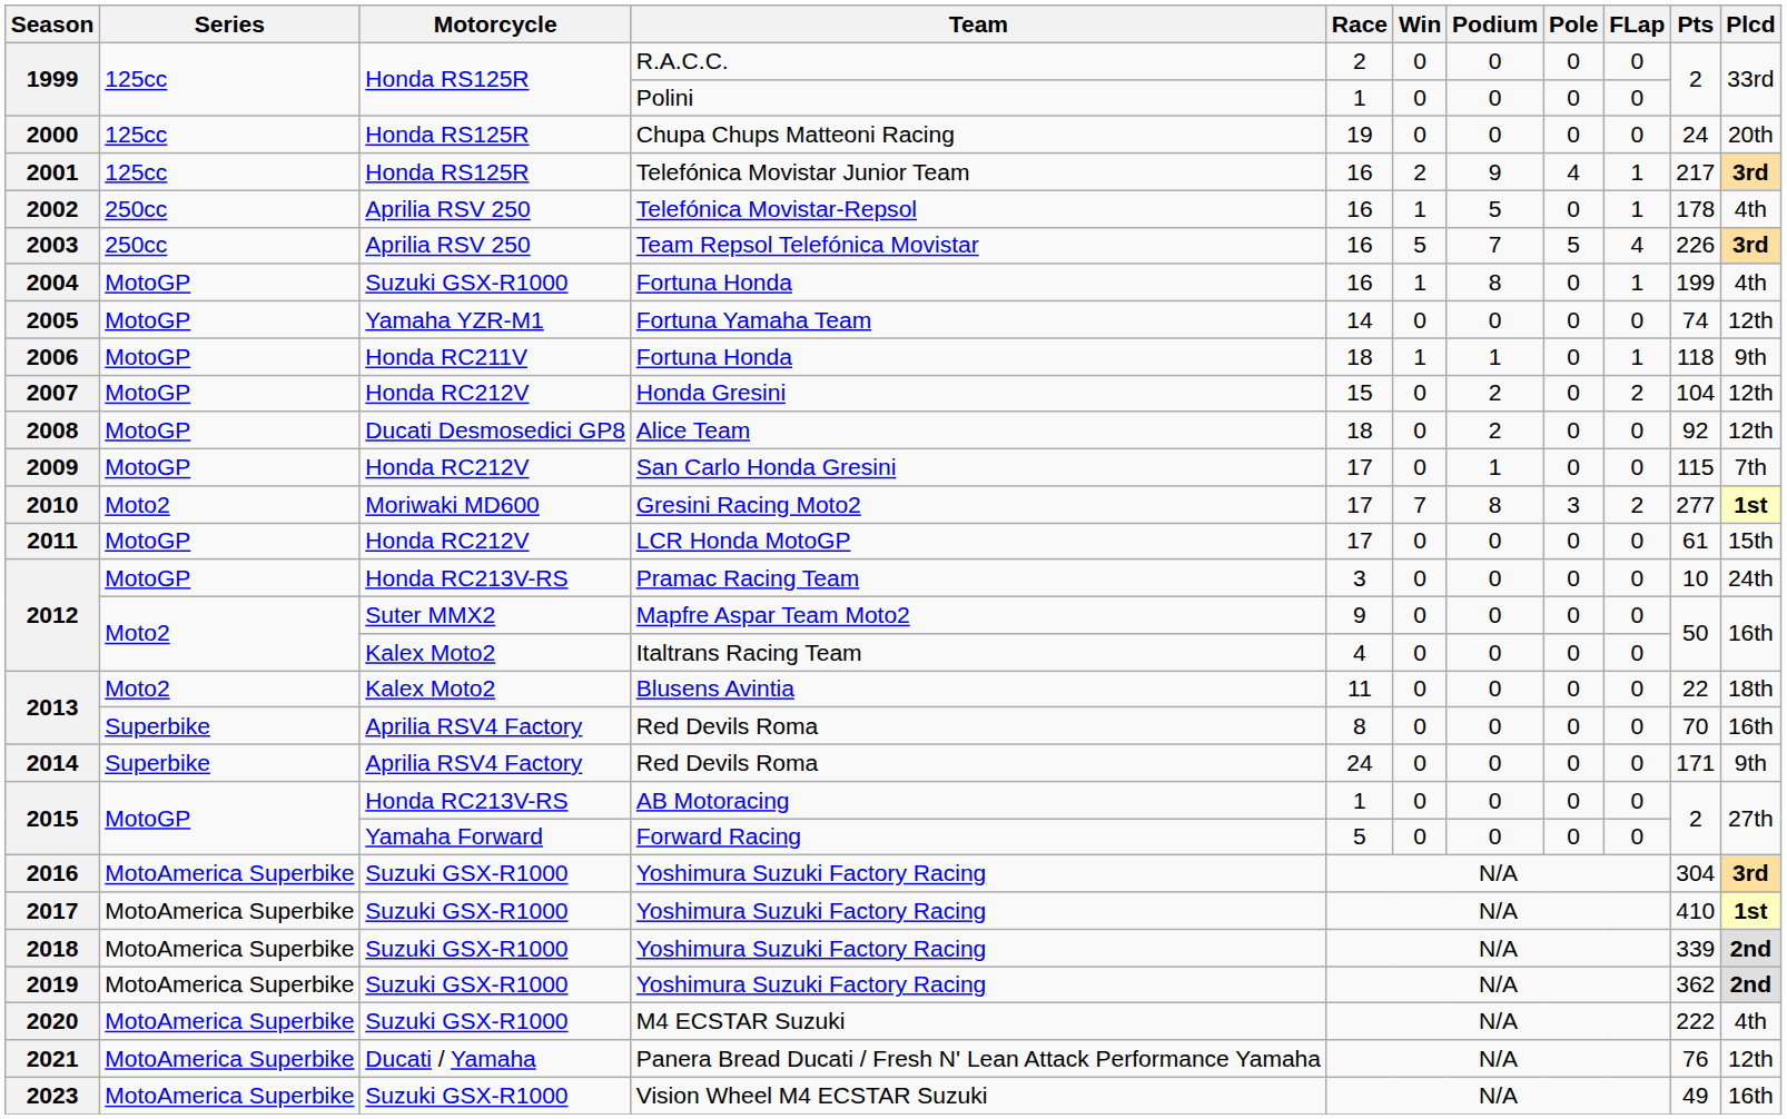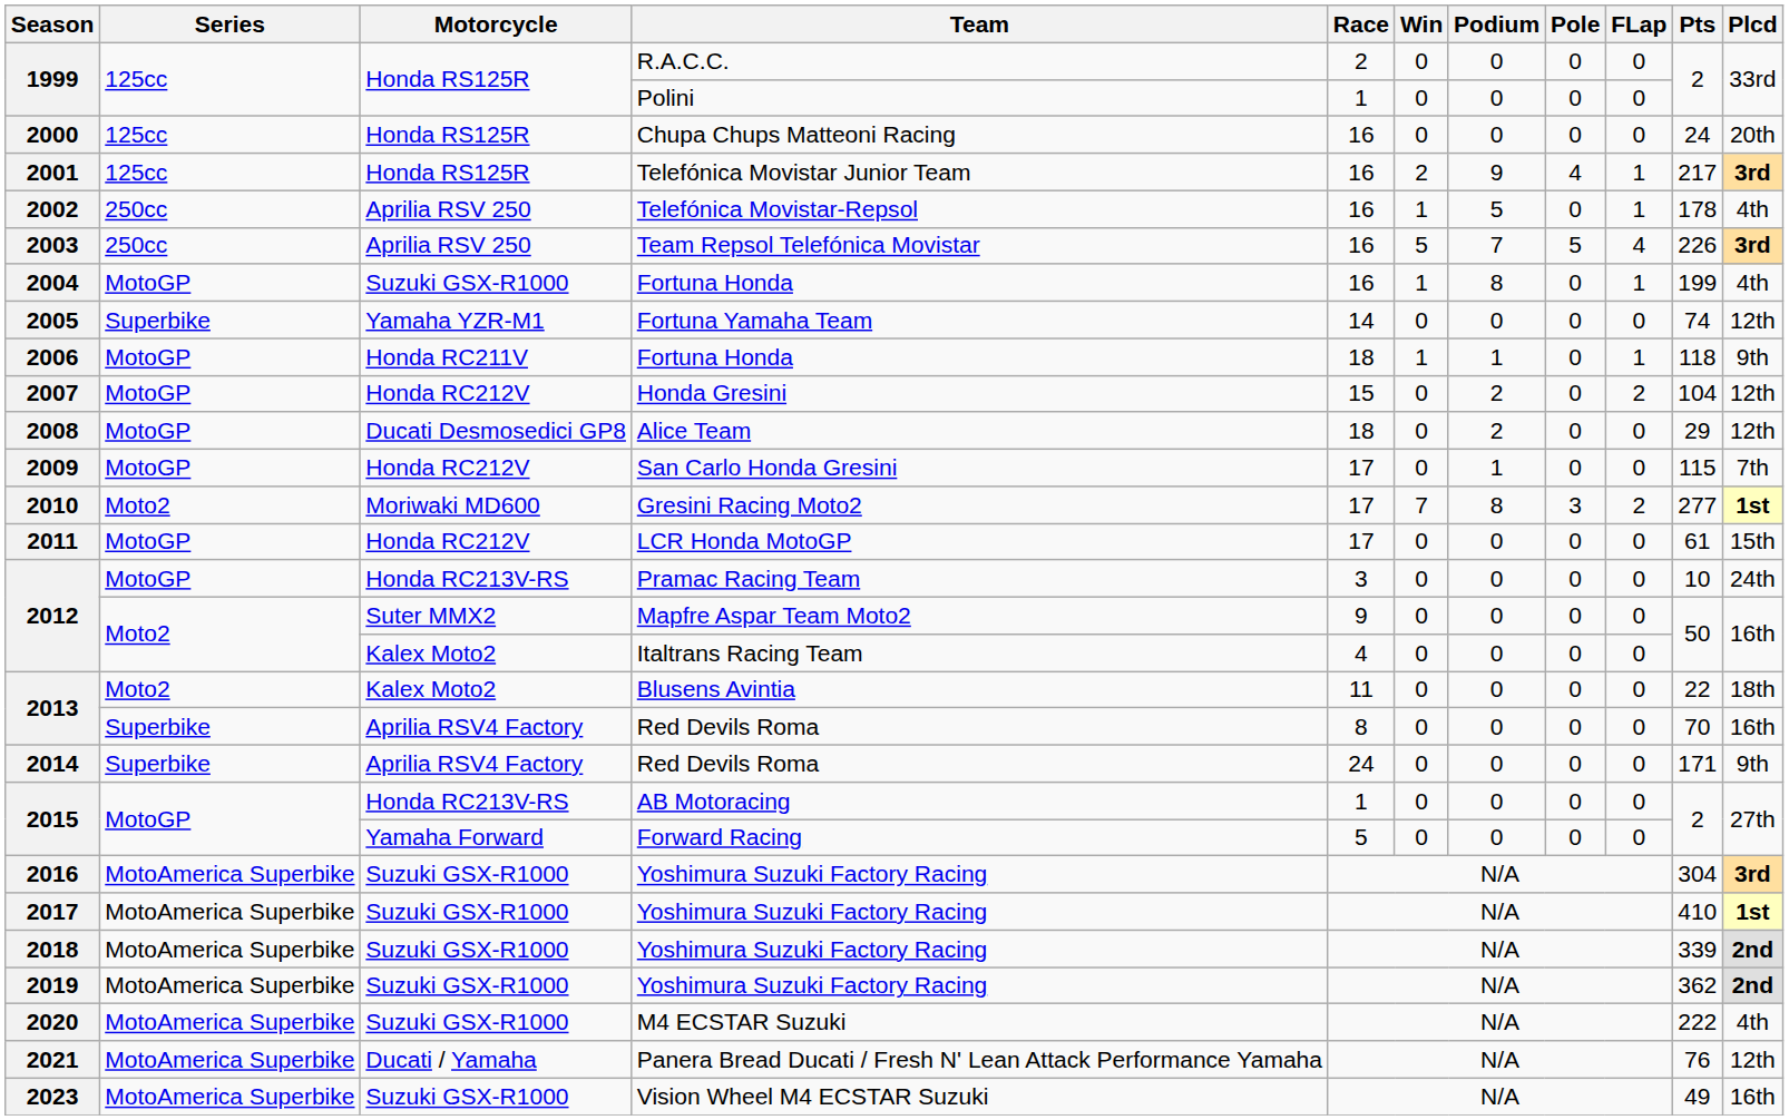 <table class="wikitable" style="font-size: 90%; text-align:center">
 <tr>
 <th>Season</th>
 <th>Series</th>
 <th>Motorcycle</th>
 <th>Team</th>
 <th>Race</th>
 <th>Win</th>
 <th>Podium</th>
 <th>Pole</th>
 <th>FLap</th>
 <th>Pts</th>
 <th>Plcd</th>
 </tr>
 <tr>
 <th rowspan=2>1999</th>
 <td align=left rowspan=2><a href='#'>125cc</a></td>
 <td align=left rowspan=2><a href='#'>Honda RS125R</a></td>
 <td align=left>R.A.C.C.</td>
 <td>2</td>
 <td>0</td>
 <td>0</td>
 <td>0</td>
 <td>0</td>
 <td rowspan=2>2</td>
 <td rowspan=2>33rd</td>
 </tr>
 <tr>
 <td align=left>Polini</td>
 <td>1</td>
 <td>0</td>
 <td>0</td>
 <td>0</td>
 <td>0</td>
 </tr>
 <tr>
 <th>2000</th>
 <td align=left><a href='#'>125cc</a></td>
 <td align=left><a href='#'>Honda RS125R</a></td>
 <td align=left>Chupa Chups Matteoni Racing</td>
-<td>19</td>
+<td>16</td>
 <td>0</td>
 <td>0</td>
 <td>0</td>
 <td>0</td>
 <td>24</td>
 <td>20th</td>
 </tr>
 <tr>
 <th>2001</th>
 <td align=left><a href='#'>125cc</a></td>
 <td align=left><a href='#'>Honda RS125R</a></td>
 <td align=left>Telefónica Movistar Junior Team</td>
 <td>16</td>
 <td>2</td>
 <td>9</td>
 <td>4</td>
 <td>1</td>
 <td>217</td>
 <th style="background:#ffdf9f;">3rd</th>
 </tr>
 <tr>
 <th>2002</th>
 <td align=left><a href='#'>250cc</a></td>
 <td align=left><a href='#'>Aprilia RSV 250</a></td>
 <td align=left><a href='#'>Telefónica Movistar-Repsol</a></td>
 <td>16</td>
 <td>1</td>
 <td>5</td>
 <td>0</td>
 <td>1</td>
 <td>178</td>
 <td>4th</td>
 </tr>
 <tr>
 <th>2003</th>
 <td align=left><a href='#'>250cc</a></td>
 <td align=left><a href='#'>Aprilia RSV 250</a></td>
 <td align=left><a href='#'>Team Repsol Telefónica Movistar</a></td>
 <td>16</td>
 <td>5</td>
 <td>7</td>
 <td>5</td>
 <td>4</td>
 <td>226</td>
 <th style="background:#ffdf9f;">3rd</th>
 </tr>
 <tr>
 <th>2004</th>
 <td align=left><a href='#'>MotoGP</a></td>
 <td align=left><a href='#'>Suzuki GSX-R1000</a></td>
 <td align=left><a href='#'>Fortuna Honda</a></td>
 <td>16</td>
 <td>1</td>
 <td>8</td>
 <td>0</td>
 <td>1</td>
 <td>199</td>
 <td>4th</td>
 </tr>
 <tr>
 <th>2005</th>
-<td align=left><a href='#'>MotoGP</a></td>
+<td align=left><a href='#'>Superbike</a></td>
 <td align=left><a href='#'>Yamaha YZR-M1</a></td>
 <td align=left><a href='#'>Fortuna Yamaha Team</a></td>
 <td>14</td>
 <td>0</td>
 <td>0</td>
 <td>0</td>
 <td>0</td>
 <td>74</td>
 <td>12th</td>
 </tr>
 <tr>
 <th>2006</th>
 <td align=left><a href='#'>MotoGP</a></td>
 <td align=left><a href='#'>Honda RC211V</a></td>
 <td align=left><a href='#'>Fortuna Honda</a></td>
 <td>18</td>
 <td>1</td>
 <td>1</td>
 <td>0</td>
 <td>1</td>
 <td>118</td>
 <td>9th</td>
 </tr>
 <tr>
 <th>2007</th>
 <td align=left><a href='#'>MotoGP</a></td>
 <td align=left><a href='#'>Honda RC212V</a></td>
 <td align=left><a href='#'>Honda Gresini</a></td>
 <td>15</td>
 <td>0</td>
 <td>2</td>
 <td>0</td>
 <td>2</td>
 <td>104</td>
 <td>12th</td>
 </tr>
 <tr>
 <th>2008</th>
 <td align=left><a href='#'>MotoGP</a></td>
 <td align=left><a href='#'>Ducati Desmosedici GP8</a></td>
 <td align=left><a href='#'>Alice Team</a></td>
 <td>18</td>
 <td>0</td>
 <td>2</td>
 <td>0</td>
 <td>0</td>
-<td>92</td>
+<td>29</td>
 <td>12th</td>
 </tr>
 <tr>
 <th>2009</th>
 <td align=left><a href='#'>MotoGP</a></td>
 <td align=left><a href='#'>Honda RC212V</a></td>
 <td align=left><a href='#'>San Carlo Honda Gresini</a></td>
 <td>17</td>
 <td>0</td>
 <td>1</td>
 <td>0</td>
 <td>0</td>
 <td>115</td>
 <td>7th</td>
 </tr>
 <tr>
 <th>2010</th>
 <td align=left><a href='#'>Moto2</a></td>
 <td align=left><a href='#'>Moriwaki MD600</a></td>
 <td align=left><a href='#'>Gresini Racing Moto2</a></td>
 <td>17</td>
 <td>7</td>
 <td>8</td>
 <td>3</td>
 <td>2</td>
 <td>277</td>
 <th style="background:#ffffbf;">1st</th>
 </tr>
 <tr>
 <th>2011</th>
 <td align=left><a href='#'>MotoGP</a></td>
 <td align=left><a href='#'>Honda RC212V</a></td>
 <td align=left><a href='#'>LCR Honda MotoGP</a></td>
 <td>17</td>
 <td>0</td>
 <td>0</td>
 <td>0</td>
 <td>0</td>
 <td>61</td>
 <td>15th</td>
 </tr>
 <tr>
 <th rowspan=3>2012</th>
 <td align=left><a href='#'>MotoGP</a></td>
 <td align=left><a href='#'>Honda RC213V-RS</a></td>
 <td align=left><a href='#'>Pramac Racing Team</a></td>
 <td>3</td>
 <td>0</td>
 <td>0</td>
 <td>0</td>
 <td>0</td>
 <td>10</td>
 <td>24th</td>
 </tr>
 <tr>
 <td align=left rowspan=2><a href='#'>Moto2</a></td>
 <td align=left><a href='#'>Suter MMX2</a></td>
 <td align=left><a href='#'>Mapfre Aspar Team Moto2</a></td>
 <td>9</td>
 <td>0</td>
 <td>0</td>
 <td>0</td>
 <td>0</td>
 <td rowspan=2>50</td>
 <td rowspan=2>16th</td>
 </tr>
 <tr>
 <td align=left><a href='#'>Kalex Moto2</a></td>
 <td align=left>Italtrans Racing Team</td>
 <td>4</td>
 <td>0</td>
 <td>0</td>
 <td>0</td>
 <td>0</td>
 </tr>
 <tr>
 <th rowspan=2>2013</th>
 <td align=left><a href='#'>Moto2</a></td>
 <td align=left><a href='#'>Kalex Moto2</a></td>
 <td align=left><a href='#'>Blusens Avintia</a></td>
 <td>11</td>
 <td>0</td>
 <td>0</td>
 <td>0</td>
 <td>0</td>
 <td>22</td>
 <td>18th</td>
 </tr>
 <tr>
 <td align=left><a href='#'>Superbike</a></td>
 <td align=left><a href='#'>Aprilia RSV4 Factory</a></td>
 <td align=left>Red Devils Roma</td>
 <td>8</td>
 <td>0</td>
 <td>0</td>
 <td>0</td>
 <td>0</td>
 <td>70</td>
 <td>16th</td>
 </tr>
 <tr>
 <th>2014</th>
 <td align=left><a href='#'>Superbike</a></td>
 <td align=left><a href='#'>Aprilia RSV4 Factory</a></td>
 <td align=left>Red Devils Roma</td>
 <td>24</td>
 <td>0</td>
 <td>0</td>
 <td>0</td>
 <td>0</td>
 <td>171</td>
 <td>9th</td>
 </tr>
 <tr>
 <th rowspan=2>2015</th>
 <td align=left rowspan=2><a href='#'>MotoGP</a></td>
 <td align=left><a href='#'>Honda RC213V-RS</a></td>
 <td align=left><a href='#'>AB Motoracing</a></td>
 <td>1</td>
 <td>0</td>
 <td>0</td>
 <td>0</td>
 <td>0</td>
 <td rowspan=2>2</td>
 <td rowspan=2>27th</td>
 </tr>
 <tr>
 <td align=left><a href='#'>Yamaha Forward</a></td>
 <td align=left><a href='#'>Forward Racing</a></td>
 <td>5</td>
 <td>0</td>
 <td>0</td>
 <td>0</td>
 <td>0</td>
 </tr>
 <tr>
 <th>2016</th>
 <td align=left><a href='#'>MotoAmerica Superbike</a></td>
 <td align=left><a href='#'>Suzuki GSX-R1000</a></td>
 <td align=left><a href='#'>Yoshimura Suzuki Factory Racing</a></td>
 <td colspan=5>N/A</td>
 <td>304</td>
 <th style="background:#ffdf9f;">3rd</th>
 </tr>
 <tr>
 <th>2017</th>
 <td align=left>MotoAmerica Superbike</td>
 <td align=left><a href='#'>Suzuki GSX-R1000</a></td>
 <td align=left><a href='#'>Yoshimura Suzuki Factory Racing</a></td>
 <td colspan=5>N/A</td>
 <td>410</td>
 <th style="background:#ffffbf;">1st</th>
 </tr>
 <tr>
 <th>2018</th>
 <td align=left>MotoAmerica Superbike</td>
 <td align=left><a href='#'>Suzuki GSX-R1000</a></td>
 <td align=left><a href='#'>Yoshimura Suzuki Factory Racing</a></td>
 <td colspan=5>N/A</td>
 <td>339</td>
 <th style="background:#dfdfdf;">2nd</th>
 </tr>
 <tr>
 <th>2019</th>
 <td align=left>MotoAmerica Superbike</td>
 <td align=left><a href='#'>Suzuki GSX-R1000</a></td>
 <td align=left><a href='#'>Yoshimura Suzuki Factory Racing</a></td>
 <td colspan=5>N/A</td>
 <td>362</td>
 <th style="background:#dfdfdf;">2nd</th>
 </tr>
 <tr>
 <th>2020</th>
 <td align=left><a href='#'>MotoAmerica Superbike</a></td>
 <td align=left><a href='#'>Suzuki GSX-R1000</a></td>
 <td align=left>M4 ECSTAR Suzuki</td>
 <td colspan=5>N/A</td>
 <td>222</td>
 <td>4th</td>
 </tr>
 <tr>
 <th>2021</th>
 <td align=left><a href='#'>MotoAmerica Superbike</a></td>
 <td align=left><a href='#'>Ducati</a> / <a href='#'>Yamaha</a></td>
 <td align=left>Panera Bread Ducati / Fresh N' Lean Attack Performance Yamaha</td>
 <td colspan=5>N/A</td>
 <td>76</td>
 <td>12th</td>
 </tr>
 <tr>
 <th>2023</th>
 <td align=left><a href='#'>MotoAmerica Superbike</a></td>
 <td align=left><a href='#'>Suzuki GSX-R1000</a></td>
 <td align=left>Vision Wheel M4 ECSTAR Suzuki</td>
 <td colspan=5>N/A</td>
 <td>49</td>
 <td>16th</td>
 </tr>
 </table>
